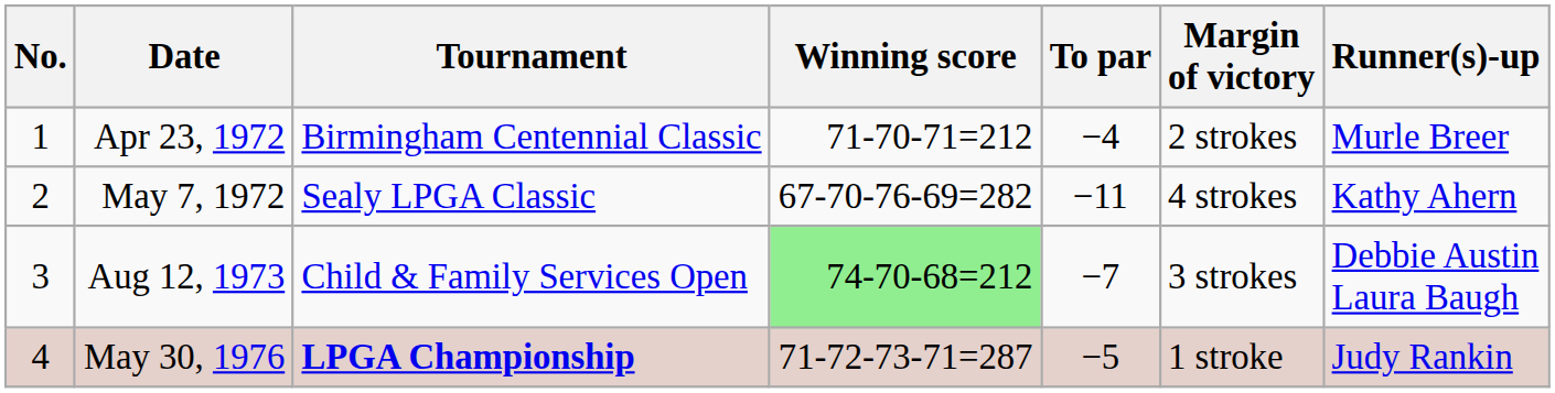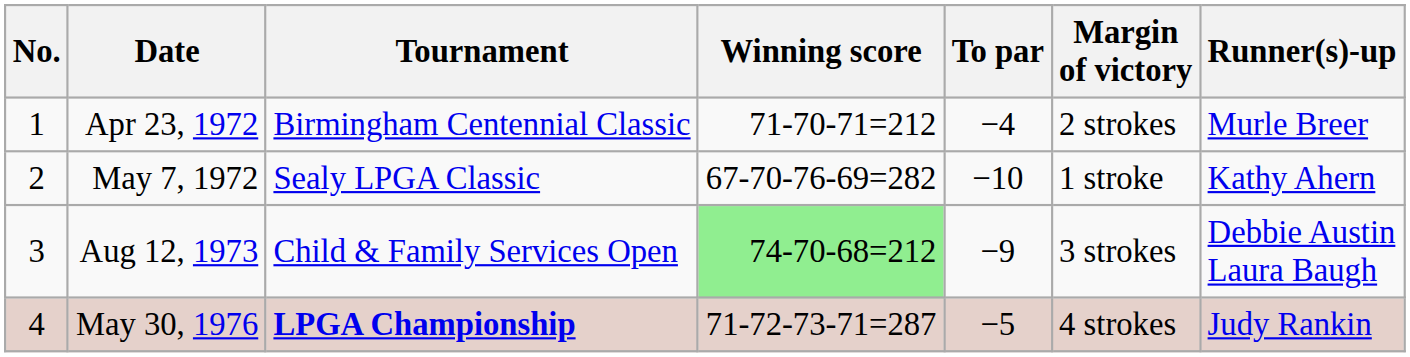 <table class="wikitable" style="font-size:95%;">
 <tr>
 <th>No.</th>
 <th>Date</th>
 <th>Tournament</th>
 <th>Winning score</th>
 <th>To par</th>
 <th>Margin<br>of victory</th>
 <th>Runner(s)-up</th>
 </tr>
 <tr>
 <td align=center>1</td>
 <td align=right>Apr 23, <a href='#'>1972</a></td>
 <td><a href='#'>Birmingham Centennial Classic</a></td>
 <td align=right>71-70-71=212</td>
 <td align=center>−4</td>
 <td>2 strokes</td>
 <td> <a href='#'>Murle Breer</a></td>
 </tr>
 <tr>
 <td align=center>2</td>
 <td align=right>May 7, 1972</td>
 <td><a href='#'>Sealy LPGA Classic</a></td>
 <td align=right>67-70-76-69=282</td>
-<td align=center>−11</td>
-<td>4 strokes</td>
+<td align=center>−10</td>
+<td>1 stroke</td>
 <td> <a href='#'>Kathy Ahern</a></td>
 </tr>
 <tr>
 <td align=center>3</td>
 <td align=right>Aug 12, <a href='#'>1973</a></td>
 <td><a href='#'>Child & Family Services Open</a></td>
 <td align=right style="background: lightgreen;">74-70-68=212</td>
-<td align=center>−7</td>
+<td align=center>−9</td>
 <td>3 strokes</td>
 <td> <a href='#'>Debbie Austin</a><br> <a href='#'>Laura Baugh</a></td>
 </tr>
 <tr style="background:#e5d1cb;">
 <td align=center>4</td>
 <td align=right>May 30, <a href='#'>1976</a></td>
 <td><strong><a href='#'>LPGA Championship</a></strong></td>
 <td align=right>71-72-73-71=287</td>
 <td align=center>−5</td>
-<td>1 stroke</td>
+<td>4 strokes</td>
 <td> <a href='#'>Judy Rankin</a></td>
 </tr>
 </table>
